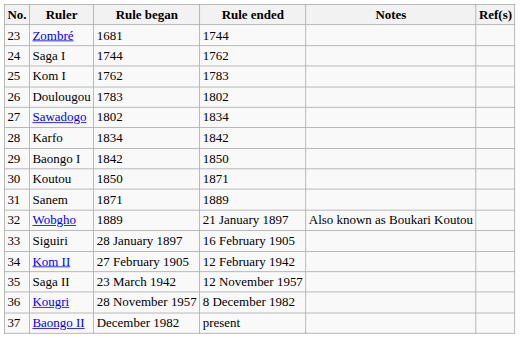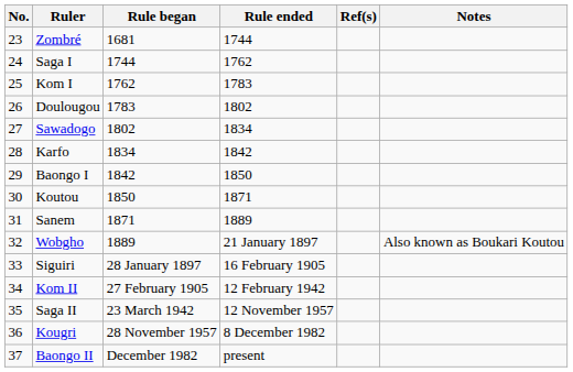 <table class="wikitable">
 <tr align=center>
 <th>No.</th>
 <th>Ruler</th>
 <th>Rule began</th>
 <th>Rule ended</th>
+<th>Ref(s)</th>
 <th>Notes</th>
-<th>Ref(s)</th>
 </tr>
 <tr>
 <td>23</td>
 <td><a href='#'>Zombré</a></td>
 <td>1681</td>
 <td>1744</td>
 <td></td>
 <td></td>
 </tr>
 <tr>
 <td>24</td>
 <td>Saga I</td>
 <td>1744</td>
 <td>1762</td>
 <td></td>
 <td></td>
 </tr>
 <tr>
 <td>25</td>
 <td>Kom I</td>
 <td>1762</td>
 <td>1783</td>
 <td></td>
 <td></td>
 </tr>
 <tr>
 <td>26</td>
 <td>Doulougou</td>
 <td>1783</td>
 <td>1802</td>
 <td></td>
 <td></td>
 </tr>
 <tr>
 <td>27</td>
 <td><a href='#'>Sawadogo</a></td>
 <td>1802</td>
 <td>1834</td>
 <td></td>
 <td></td>
 </tr>
 <tr>
 <td>28</td>
 <td>Karfo</td>
 <td>1834</td>
 <td>1842</td>
 <td></td>
 <td></td>
 </tr>
 <tr>
 <td>29</td>
 <td>Baongo I</td>
 <td>1842</td>
 <td>1850</td>
 <td></td>
 <td></td>
 </tr>
 <tr>
 <td>30</td>
 <td>Koutou</td>
 <td>1850</td>
 <td>1871</td>
 <td></td>
 <td></td>
 </tr>
 <tr>
 <td>31</td>
 <td>Sanem</td>
 <td>1871</td>
 <td>1889</td>
 <td></td>
 <td></td>
 </tr>
 <tr>
 <td>32</td>
 <td><a href='#'>Wobgho</a></td>
 <td>1889</td>
 <td>21 January 1897</td>
+<td></td>
 <td>Also known as Boukari Koutou</td>
-<td></td>
 </tr>
 <tr>
 <td>33</td>
 <td>Siguiri</td>
 <td>28 January 1897</td>
 <td>16 February 1905</td>
 <td></td>
 <td></td>
 </tr>
 <tr>
 <td>34</td>
 <td><a href='#'>Kom II</a></td>
 <td>27 February 1905</td>
 <td>12 February 1942</td>
 <td></td>
 <td></td>
 </tr>
 <tr>
 <td>35</td>
 <td>Saga II</td>
 <td>23 March 1942</td>
 <td>12 November 1957</td>
 <td></td>
 <td></td>
 </tr>
 <tr>
 <td>36</td>
 <td><a href='#'>Kougri</a></td>
 <td>28 November 1957</td>
 <td>8 December 1982</td>
 <td></td>
 <td></td>
 </tr>
 <tr>
 <td>37</td>
 <td><a href='#'>Baongo II</a></td>
 <td>December 1982</td>
 <td>present</td>
 <td></td>
 <td></td>
 </tr>
 </table>
